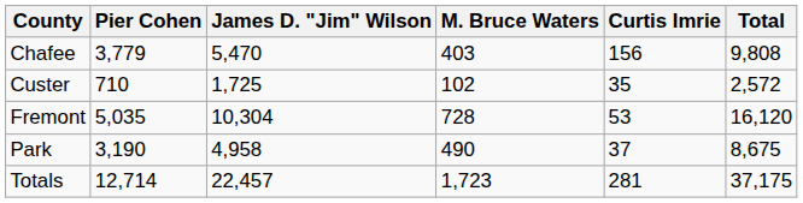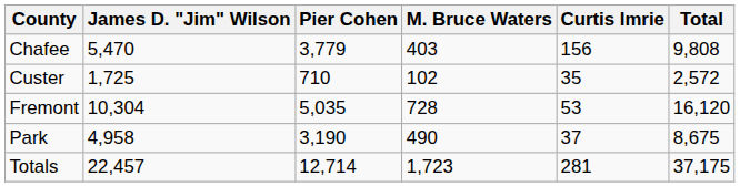 <table class="wikitable sortable mw-collapsible mw-collapsed">
 <tr>
 <th>County</th>
+<th>James D. "Jim" Wilson</th>
 <th>Pier Cohen</th>
-<th>James D. "Jim" Wilson</th>
 <th>M. Bruce Waters</th>
 <th>Curtis Imrie</th>
 <th>Total</th>
 </tr>
 <tr>
 <td>Chafee</td>
+<td>5,470</td>
 <td>3,779</td>
-<td>5,470</td>
 <td>403</td>
 <td>156</td>
 <td>9,808</td>
 </tr>
 <tr>
 <td>Custer</td>
+<td>1,725</td>
 <td>710</td>
-<td>1,725</td>
 <td>102</td>
 <td>35</td>
 <td>2,572</td>
 </tr>
 <tr>
 <td>Fremont</td>
+<td>10,304</td>
 <td>5,035</td>
-<td>10,304</td>
 <td>728</td>
 <td>53</td>
 <td>16,120</td>
 </tr>
 <tr>
 <td>Park</td>
+<td>4,958</td>
 <td>3,190</td>
-<td>4,958</td>
 <td>490</td>
 <td>37</td>
 <td>8,675</td>
 </tr>
 <tr>
 <td>Totals</td>
+<td>22,457</td>
 <td>12,714</td>
-<td>22,457</td>
 <td>1,723</td>
 <td>281</td>
 <td>37,175</td>
 </tr>
 </table>
